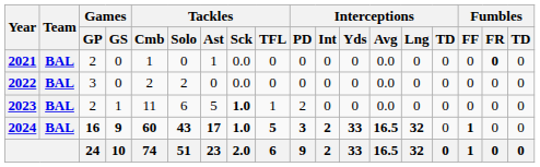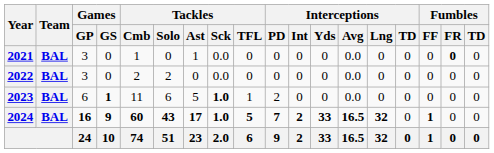 <table class="wikitable" style="text-align:center;">
 <tr>
 <th rowspan="2">Year</th>
 <th rowspan="2">Team</th>
 <th colspan="2">Games</th>
 <th colspan="5">Tackles</th>
 <th colspan="6">Interceptions</th>
 <th colspan="3">Fumbles</th>
 </tr>
 <tr>
 <th>GP</th>
 <th>GS</th>
 <th>Cmb</th>
 <th>Solo</th>
 <th>Ast</th>
 <th>Sck</th>
 <th>TFL</th>
 <th>PD</th>
 <th>Int</th>
 <th>Yds</th>
 <th>Avg</th>
 <th>Lng</th>
 <th>TD</th>
 <th>FF</th>
 <th>FR</th>
 <th>TD</th>
 </tr>
 <tr>
 <th><a href='#'>2021</a></th>
 <th><a href='#'>BAL</a></th>
-<td>2</td>
+<td>3</td>
 <td>0</td>
 <td>1</td>
 <td>0</td>
 <td>1</td>
 <td>0.0</td>
 <td>0</td>
 <td>0</td>
 <td>0</td>
 <td>0</td>
 <td>0.0</td>
 <td>0</td>
 <td>0</td>
 <td>0</td>
 <td><strong>0</strong></td>
 <td>0</td>
 </tr>
 <tr>
 <th><a href='#'>2022</a></th>
 <th><a href='#'>BAL</a></th>
 <td>3</td>
 <td>0</td>
 <td>2</td>
 <td>2</td>
 <td>0</td>
 <td>0.0</td>
 <td>0</td>
 <td>0</td>
 <td>0</td>
 <td>0</td>
 <td>0.0</td>
 <td>0</td>
 <td>0</td>
 <td>0</td>
 <td>0</td>
 <td>0</td>
 </tr>
 <tr>
 <th><a href='#'>2023</a></th>
 <th><a href='#'>BAL</a></th>
-<td>2</td>
-<td>1</td>
+<td>6</td>
+<td><strong>1</strong></td>
 <td>11</td>
 <td>6</td>
 <td>5</td>
 <td><strong>1.0</strong></td>
 <td>1</td>
 <td>2</td>
 <td>0</td>
 <td>0</td>
 <td>0.0</td>
 <td>0</td>
 <td>0</td>
 <td>0</td>
 <td>0</td>
 <td>0</td>
 </tr>
 <tr>
 <th><a href='#'>2024</a></th>
 <th><a href='#'>BAL</a></th>
 <td><strong>16</strong></td>
 <td><strong>9</strong></td>
 <td><strong>60</strong></td>
 <td><strong>43</strong></td>
 <td><strong>17</strong></td>
 <td><strong>1.0</strong></td>
 <td><strong>5</strong></td>
-<td><strong>3</strong></td>
+<td><strong>7</strong></td>
 <td><strong>2</strong></td>
 <td><strong>33</strong></td>
 <td><strong>16.5</strong></td>
 <td><strong>32</strong></td>
 <td>0</td>
 <td><strong>1</strong></td>
 <td>0</td>
 <td>0</td>
 </tr>
 <tr>
 <th colspan="2"></th>
 <th>24</th>
 <th>10</th>
 <th>74</th>
 <th>51</th>
 <th>23</th>
 <th>2.0</th>
 <th>6</th>
 <th>9</th>
 <th>2</th>
 <th>33</th>
 <th>16.5</th>
 <th>32</th>
 <th>0</th>
 <th>1</th>
 <th>0</th>
 <th>0</th>
 </tr>
 </table>
